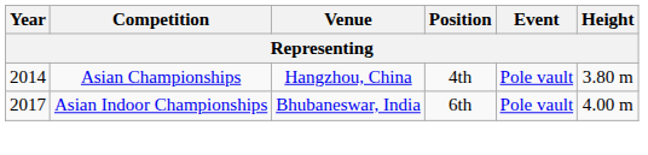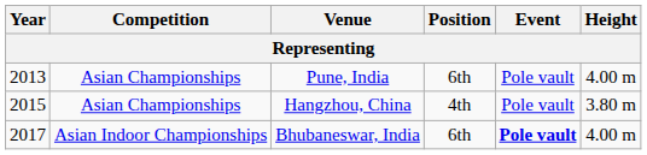 <table class="wikitable sortable" style=text-align:center>
 <tr>
 <th>Year</th>
 <th>Competition</th>
 <th>Venue</th>
 <th>Position</th>
 <th>Event</th>
 <th>Height</th>
 </tr>
 <tr>
 <th colspan="6">Representing </th>
 </tr>
 <tr>
-<td>2014</td>
+<td>2013</td>
+<td><a href='#'>Asian Championships</a></td>
+<td><a href='#'>Pune, India</a></td>
+<td>6th</td>
+<td><a href='#'>Pole vault</a></td>
+<td>4.00 m</td>
+</tr>
+<tr>
+<td>2015</td>
 <td><a href='#'>Asian Championships</a></td>
 <td><a href='#'>Hangzhou, China</a></td>
 <td>4th</td>
 <td><a href='#'>Pole vault</a></td>
 <td>3.80 m</td>
 </tr>
 <tr>
 <td>2017</td>
 <td><a href='#'>Asian Indoor Championships</a></td>
 <td><a href='#'>Bhubaneswar, India</a></td>
 <td>6th</td>
-<td><a href='#'>Pole vault</a></td>
+<td><strong><a href='#'>Pole vault</a></strong></td>
 <td>4.00 m</td>
 </tr>
 </table>
